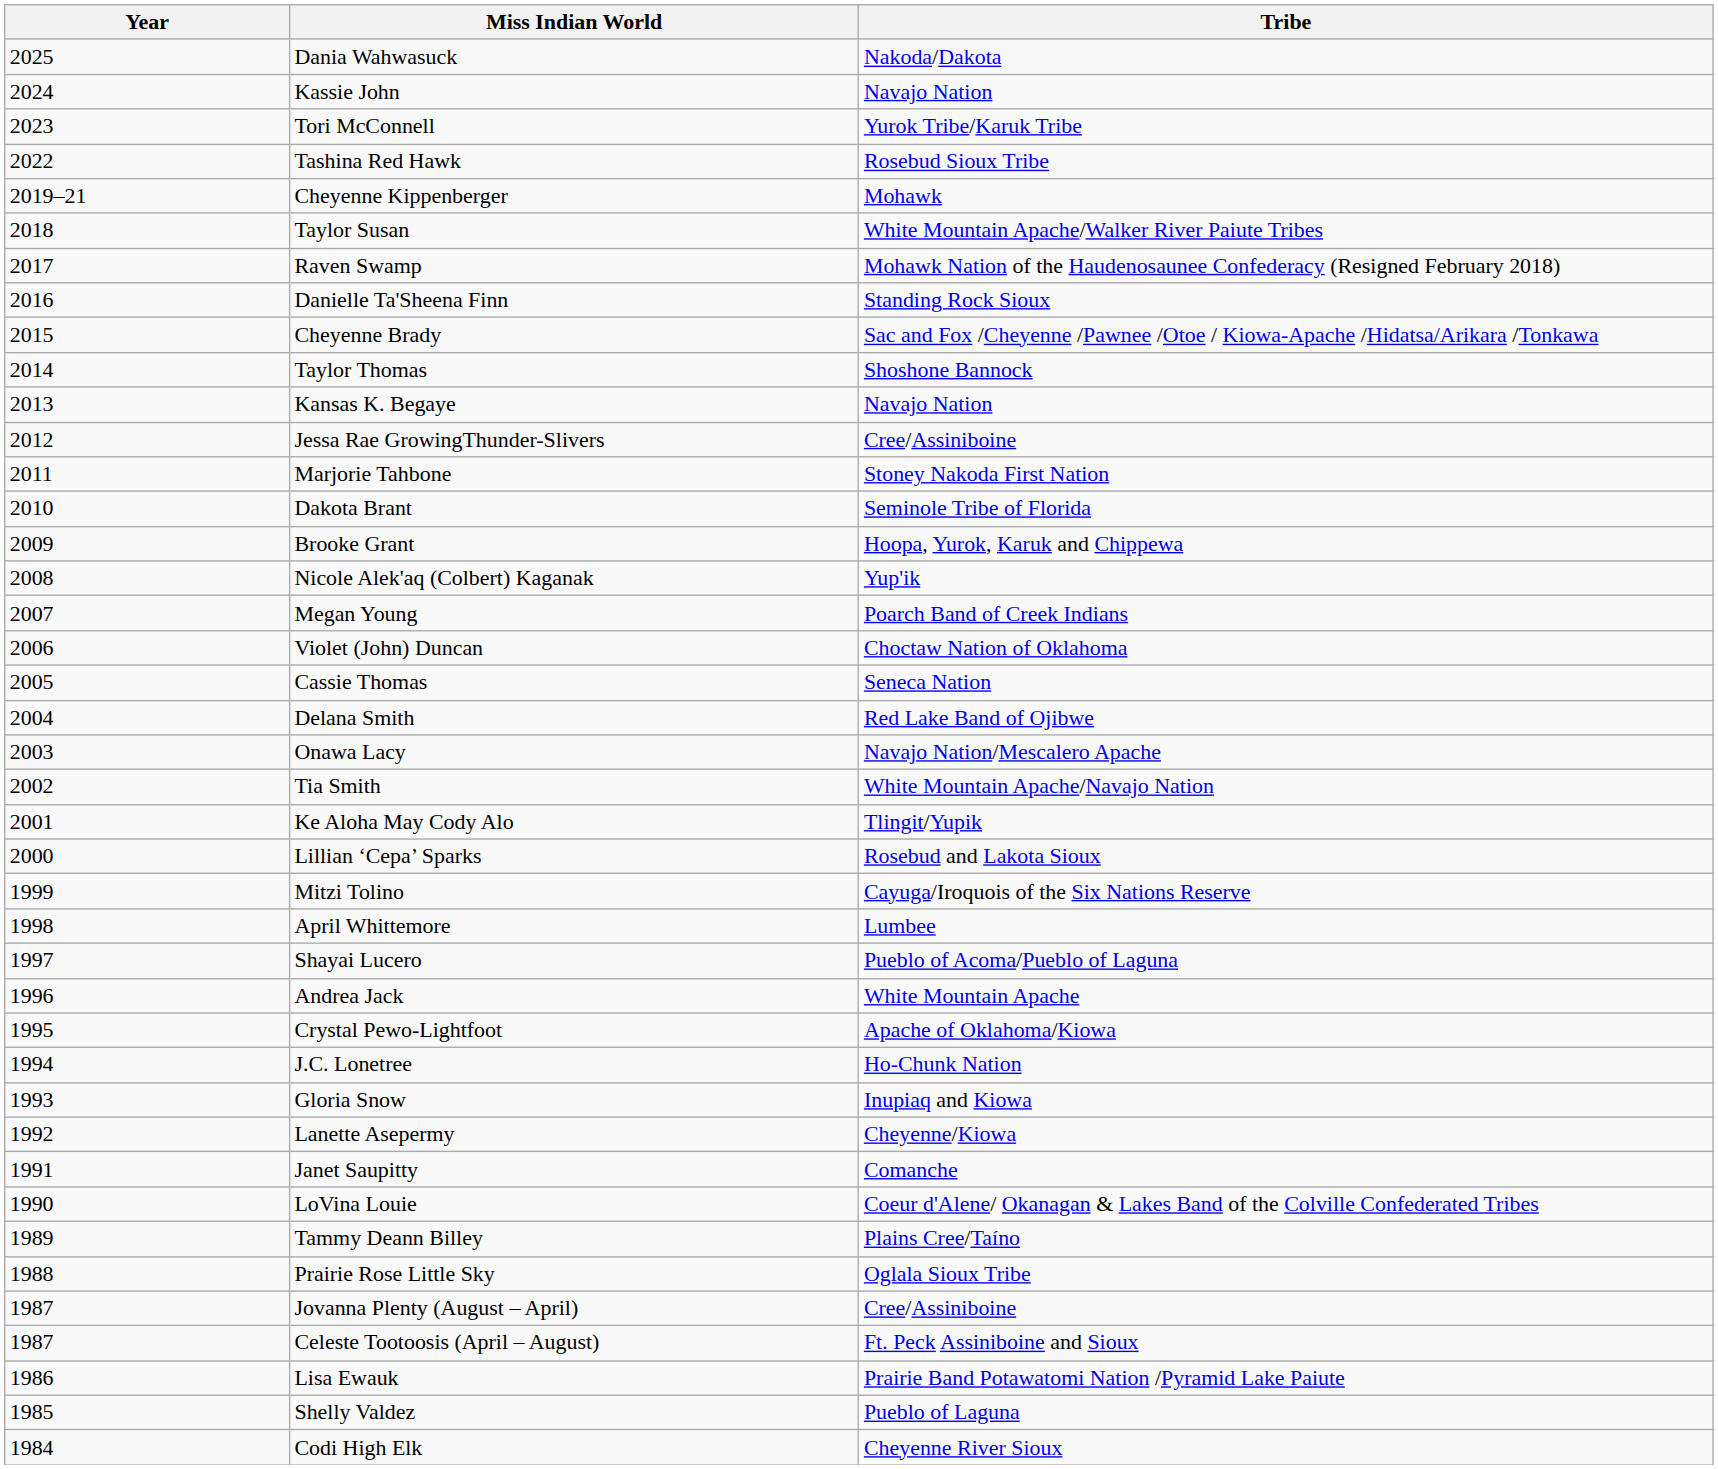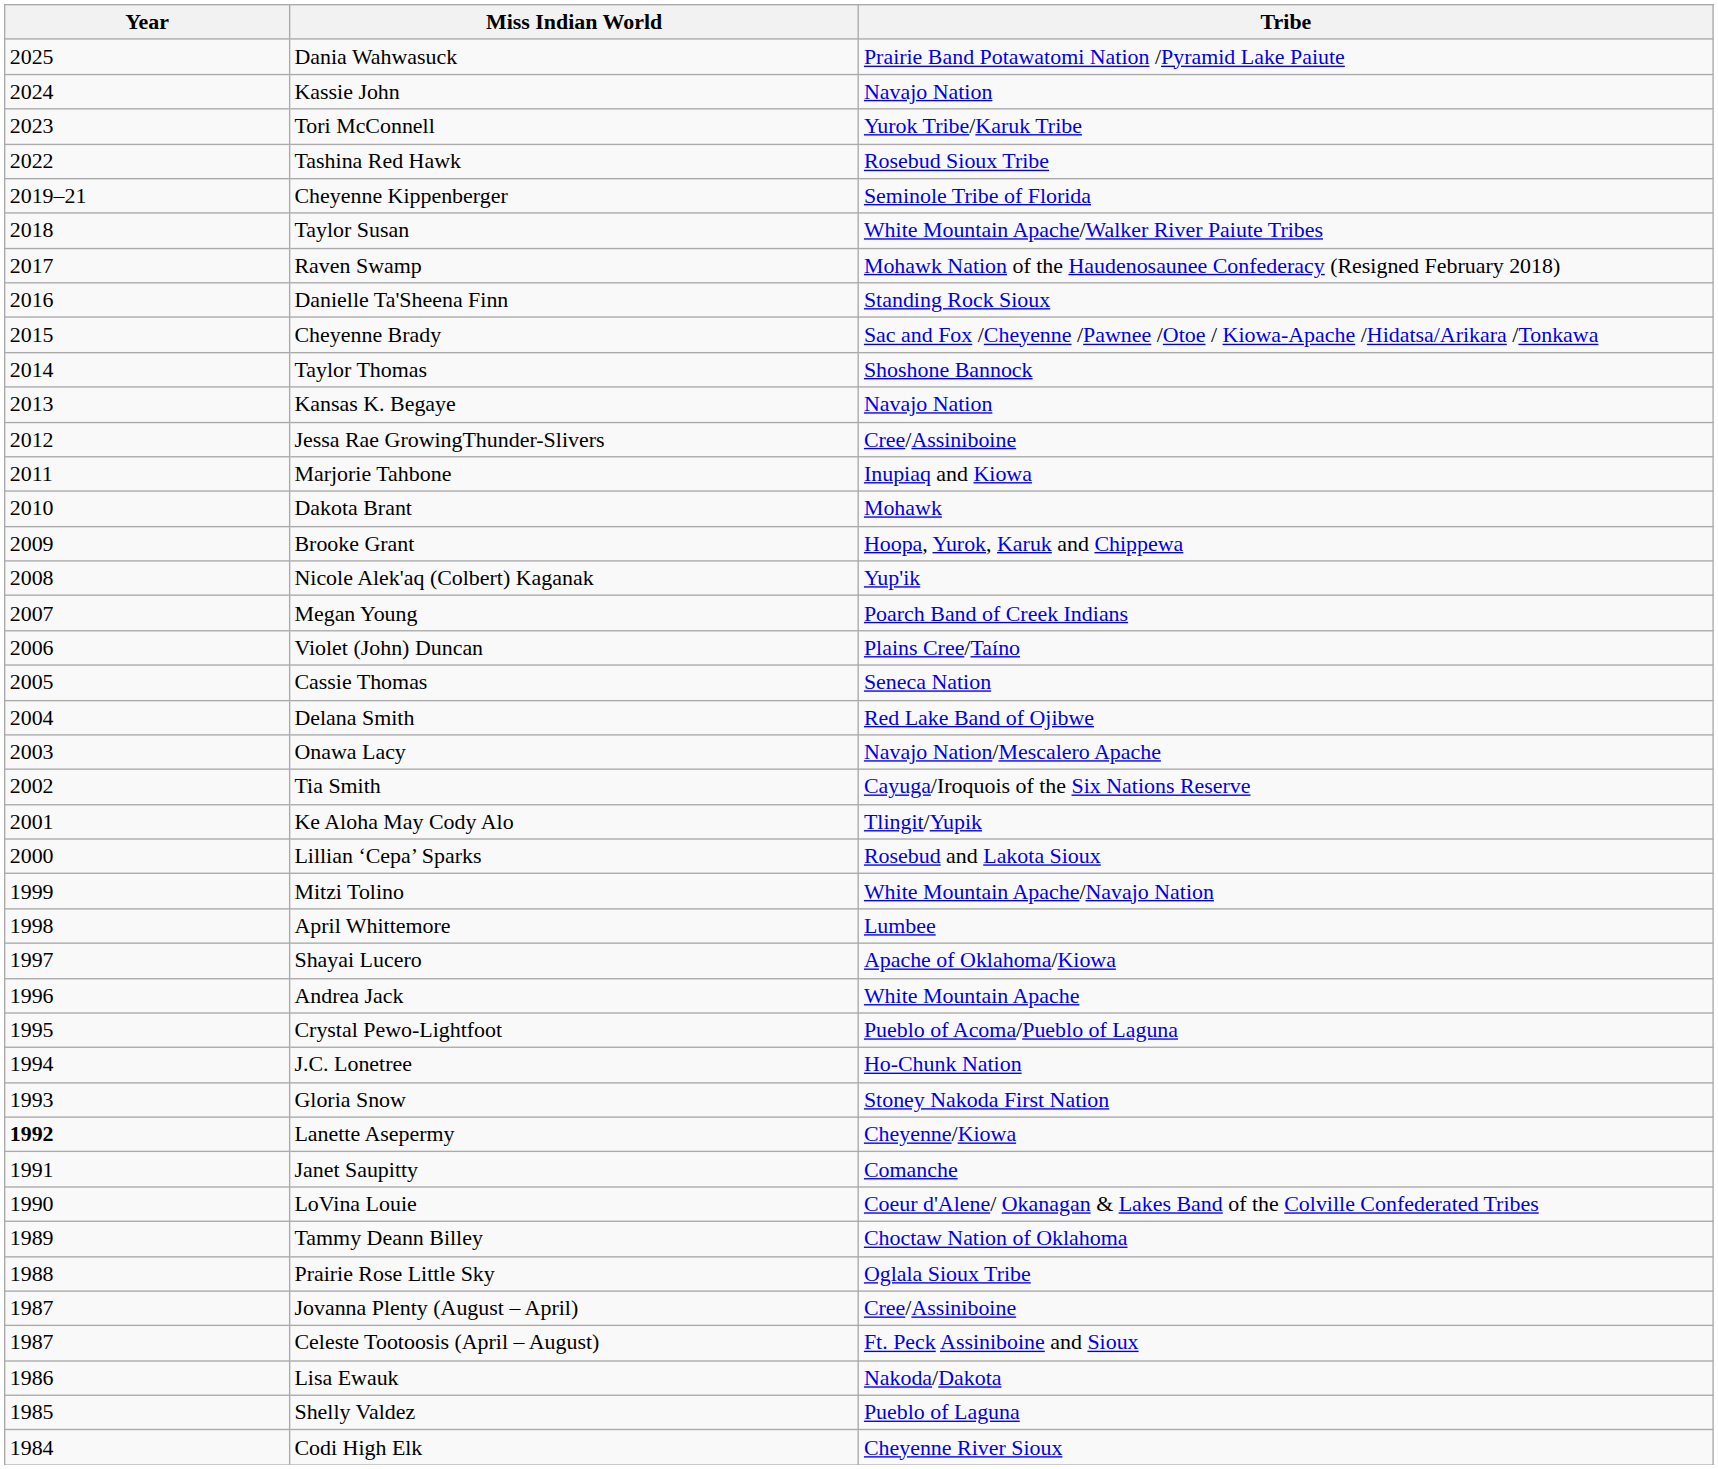 <table class="wikitable sortable">
 <tr>
 <th width=5%>Year</th>
 <th width=10%>Miss Indian World</th>
 <th width=15%>Tribe</th>
 </tr>
 <tr>
 <td>2025</td>
 <td>Dania Wahwasuck</td>
-<td><a href='#'>Nakoda</a>/<a href='#'>Dakota</a></td>
+<td><a href='#'>Prairie Band Potawatomi Nation</a> /<a href='#'>Pyramid Lake Paiute</a></td>
 </tr>
 <tr>
 <td>2024</td>
 <td>Kassie John</td>
 <td><a href='#'>Navajo Nation</a></td>
 </tr>
 <tr>
 <td>2023</td>
 <td>Tori McConnell</td>
 <td><a href='#'>Yurok Tribe</a>/<a href='#'>Karuk Tribe</a></td>
 </tr>
 <tr>
 <td>2022</td>
 <td>Tashina Red Hawk</td>
 <td><a href='#'>Rosebud Sioux Tribe</a></td>
 </tr>
 <tr>
 <td>2019–21</td>
 <td>Cheyenne Kippenberger</td>
-<td><a href='#'>Mohawk</a></td>
+<td><a href='#'>Seminole Tribe of Florida</a></td>
 </tr>
 <tr>
 <td>2018</td>
 <td>Taylor Susan</td>
 <td><a href='#'>White Mountain Apache</a>/<a href='#'>Walker River Paiute Tribes</a></td>
 </tr>
 <tr>
 <td>2017</td>
 <td>Raven Swamp</td>
 <td><a href='#'>Mohawk Nation</a> of the <a href='#'>Haudenosaunee Confederacy</a> (Resigned February 2018)</td>
 </tr>
 <tr>
 <td>2016</td>
 <td>Danielle Ta'Sheena Finn</td>
 <td><a href='#'>Standing Rock Sioux</a></td>
 </tr>
 <tr>
 <td>2015</td>
 <td>Cheyenne Brady</td>
 <td><a href='#'>Sac and Fox</a> /<a href='#'>Cheyenne</a> /<a href='#'>Pawnee</a> /<a href='#'>Otoe</a> / <a href='#'>Kiowa-Apache</a> /<a href='#'>Hidatsa/Arikara</a> /<a href='#'>Tonkawa</a></td>
 </tr>
 <tr>
 <td>2014</td>
 <td>Taylor Thomas</td>
 <td><a href='#'>Shoshone Bannock</a></td>
 </tr>
 <tr>
 <td>2013</td>
 <td>Kansas K. Begaye</td>
 <td><a href='#'>Navajo Nation</a></td>
 </tr>
 <tr>
 <td>2012</td>
 <td>Jessa Rae GrowingThunder-Slivers</td>
 <td><a href='#'>Cree</a>/<a href='#'>Assiniboine</a></td>
 </tr>
 <tr>
 <td>2011</td>
 <td>Marjorie Tahbone</td>
-<td><a href='#'>Stoney Nakoda First Nation</a></td>
+<td><a href='#'>Inupiaq</a> and <a href='#'>Kiowa</a></td>
 </tr>
 <tr>
 <td>2010</td>
 <td>Dakota Brant</td>
-<td><a href='#'>Seminole Tribe of Florida</a></td>
+<td><a href='#'>Mohawk</a></td>
 </tr>
 <tr>
 <td>2009</td>
 <td>Brooke Grant</td>
 <td><a href='#'>Hoopa</a>, <a href='#'>Yurok</a>, <a href='#'>Karuk</a> and <a href='#'>Chippewa</a></td>
 </tr>
 <tr>
 <td>2008</td>
 <td>Nicole Alek'aq (Colbert) Kaganak</td>
 <td><a href='#'>Yup'ik</a></td>
 </tr>
 <tr>
 <td>2007</td>
 <td>Megan Young</td>
 <td><a href='#'>Poarch Band of Creek Indians</a></td>
 </tr>
 <tr>
 <td>2006</td>
 <td>Violet (John) Duncan</td>
-<td><a href='#'>Choctaw Nation of Oklahoma</a></td>
+<td><a href='#'>Plains Cree</a>/<a href='#'>Taíno</a></td>
 </tr>
 <tr>
 <td>2005</td>
 <td>Cassie Thomas</td>
 <td><a href='#'>Seneca Nation</a></td>
 </tr>
 <tr>
 <td>2004</td>
 <td>Delana Smith</td>
 <td><a href='#'>Red Lake Band of Ojibwe</a></td>
 </tr>
 <tr>
 <td>2003</td>
 <td>Onawa Lacy</td>
 <td><a href='#'>Navajo Nation</a>/<a href='#'>Mescalero Apache</a></td>
 </tr>
 <tr>
 <td>2002</td>
 <td>Tia Smith</td>
-<td><a href='#'>White Mountain Apache</a>/<a href='#'>Navajo Nation</a></td>
+<td><a href='#'>Cayuga</a>/Iroquois of the <a href='#'>Six Nations Reserve</a></td>
 </tr>
 <tr>
 <td>2001</td>
 <td>Ke Aloha May Cody Alo</td>
 <td><a href='#'>Tlingit</a>/<a href='#'>Yupik</a></td>
 </tr>
 <tr>
 <td>2000</td>
 <td>Lillian ‘Cepa’ Sparks</td>
 <td><a href='#'>Rosebud</a> and <a href='#'>Lakota Sioux</a></td>
 </tr>
 <tr>
 <td>1999</td>
 <td>Mitzi Tolino</td>
-<td><a href='#'>Cayuga</a>/Iroquois of the <a href='#'>Six Nations Reserve</a></td>
+<td><a href='#'>White Mountain Apache</a>/<a href='#'>Navajo Nation</a></td>
 </tr>
 <tr>
 <td>1998</td>
 <td>April Whittemore</td>
 <td><a href='#'>Lumbee</a></td>
 </tr>
 <tr>
 <td>1997</td>
 <td>Shayai Lucero</td>
-<td><a href='#'>Pueblo of Acoma</a>/<a href='#'>Pueblo of Laguna</a></td>
+<td><a href='#'>Apache of Oklahoma</a>/<a href='#'>Kiowa</a></td>
 </tr>
 <tr>
 <td>1996</td>
 <td>Andrea Jack</td>
 <td><a href='#'>White Mountain Apache</a></td>
 </tr>
 <tr>
 <td>1995</td>
 <td>Crystal Pewo-Lightfoot</td>
-<td><a href='#'>Apache of Oklahoma</a>/<a href='#'>Kiowa</a></td>
+<td><a href='#'>Pueblo of Acoma</a>/<a href='#'>Pueblo of Laguna</a></td>
 </tr>
 <tr>
 <td>1994</td>
 <td>J.C. Lonetree</td>
 <td><a href='#'>Ho-Chunk Nation</a></td>
 </tr>
 <tr>
 <td>1993</td>
 <td>Gloria Snow</td>
-<td><a href='#'>Inupiaq</a> and <a href='#'>Kiowa</a></td>
+<td><a href='#'>Stoney Nakoda First Nation</a></td>
 </tr>
 <tr>
-<td>1992</td>
+<td><strong>1992</strong></td>
 <td>Lanette Asepermy</td>
 <td><a href='#'>Cheyenne</a>/<a href='#'>Kiowa</a></td>
 </tr>
 <tr>
 <td>1991</td>
 <td>Janet Saupitty</td>
 <td><a href='#'>Comanche</a></td>
 </tr>
 <tr>
 <td>1990</td>
 <td>LoVina Louie</td>
 <td><a href='#'>Coeur d'Alene</a>/ <a href='#'>Okanagan</a> & <a href='#'>Lakes Band</a> of the <a href='#'>Colville Confederated Tribes</a></td>
 </tr>
 <tr>
 <td>1989</td>
 <td>Tammy Deann Billey</td>
-<td><a href='#'>Plains Cree</a>/<a href='#'>Taíno</a></td>
+<td><a href='#'>Choctaw Nation of Oklahoma</a></td>
 </tr>
 <tr>
 <td>1988</td>
 <td>Prairie Rose Little Sky</td>
 <td><a href='#'>Oglala Sioux Tribe</a></td>
 </tr>
 <tr>
 <td>1987</td>
 <td>Jovanna Plenty (August – April)</td>
 <td><a href='#'>Cree</a>/<a href='#'>Assiniboine</a></td>
 </tr>
 <tr>
 <td>1987</td>
 <td>Celeste Tootoosis (April – August)</td>
 <td><a href='#'>Ft. Peck</a> <a href='#'>Assiniboine</a> and <a href='#'>Sioux</a></td>
 </tr>
 <tr>
 <td>1986</td>
 <td>Lisa Ewauk</td>
-<td><a href='#'>Prairie Band Potawatomi Nation</a> /<a href='#'>Pyramid Lake Paiute</a></td>
+<td><a href='#'>Nakoda</a>/<a href='#'>Dakota</a></td>
 </tr>
 <tr>
 <td>1985</td>
 <td>Shelly Valdez</td>
 <td><a href='#'>Pueblo of Laguna</a></td>
 </tr>
 <tr>
 <td>1984</td>
 <td>Codi High Elk</td>
 <td><a href='#'>Cheyenne River Sioux</a></td>
 </tr>
 </table>
